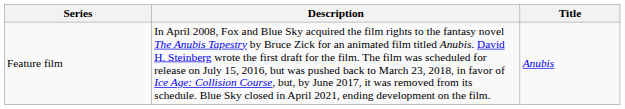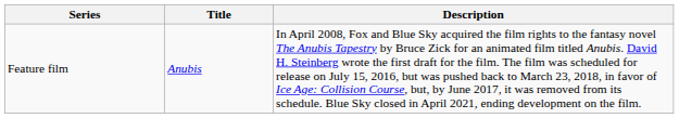 <table class="wikitable">
 <tr>
 <th style="width:150pt;">Series</th>
+<th style="width:100pt;">Title</th>
 <th>Description</th>
-<th style="width:100pt;">Title</th>
 </tr>
 <tr>
 <td>Feature film</td>
+<td><em><a href='#'>Anubis</a></em></td>
 <td>In April 2008, Fox and Blue Sky acquired the film rights to the fantasy novel <em><a href='#'>The Anubis Tapestry</a></em> by Bruce Zick for an animated film titled <em>Anubis</em>. <a href='#'>David H. Steinberg</a> wrote the first draft for the film. The film was scheduled for release on July 15, 2016, but was pushed back to March 23, 2018, in favor of <em><a href='#'>Ice Age: Collision Course</a></em>, but, by June 2017, it was removed from its schedule. Blue Sky closed in April 2021, ending development on the film.</td>
-<td><em><a href='#'>Anubis</a></em></td>
 </tr>
 </table>
